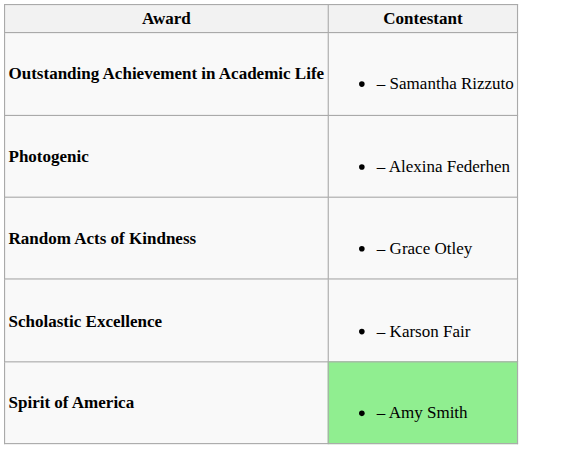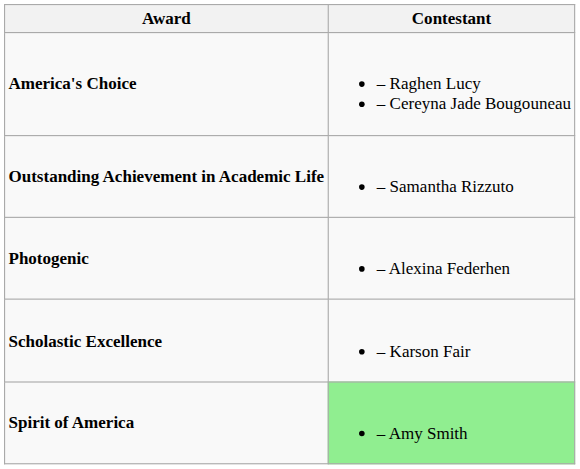 <table class="wikitable sortable" style="font-size: 95%;">
 <tr>
 <th>Award</th>
 <th>Contestant</th>
+</tr>
+<tr>
+<td><strong>America's Choice</strong></td>
+<td><br><ul><li> – Raghen Lucy</li><li> – Cereyna Jade Bougouneau</li></ul></td>
 </tr>
 <tr>
 <td><strong>Outstanding Achievement in Academic Life</strong></td>
 <td><br><ul><li> – Samantha Rizzuto</li></ul></td>
 </tr>
 <tr>
 <td><strong>Photogenic</strong></td>
 <td><br><ul><li> – Alexina Federhen</li></ul></td>
 </tr>
 <tr>
-<td><strong>Random Acts of Kindness</strong></td>
-<td><br><ul><li> – Grace Otley</li></ul></td>
-</tr>
-<tr>
 <td><strong>Scholastic Excellence</strong></td>
 <td><br><ul><li> – Karson Fair</li></ul></td>
 </tr>
 <tr>
 <td><strong>Spirit of America</strong></td>
 <td style="background: lightgreen;"><br><ul><li> – Amy Smith</li></ul></td>
 </tr>
 </table>
